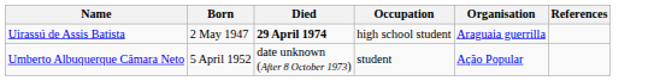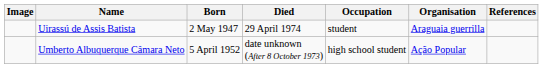 <table class='wikitable sortable'>
 <tr>
+<th>Image</th>
 <th>Name</th>
 <th>Born</th>
 <th>Died</th>
 <th>Occupation</th>
 <th>Organisation</th>
 <th>References</th>
 </tr>
 <tr>
+<td></td>
 <td><a href='#'>Uirassú de Assis Batista</a></td>
 <td>2 May 1947</td>
-<td><strong>29 April 1974</strong></td>
-<td>high school student</td>
+<td>29 April 1974</td>
+<td>student</td>
 <td><a href='#'>Araguaia guerrilla</a></td>
 <td></td>
 </tr>
 <tr>
+<td></td>
 <td><a href='#'>Umberto Albuquerque Câmara Neto</a></td>
 <td>5 April 1952</td>
 <td>date unknown<br>(<small><em>After 8 October 1973</em></small>)</td>
-<td>student</td>
+<td>high school student</td>
 <td><a href='#'>Ação Popular</a></td>
 <td></td>
 </tr>
 </table>
